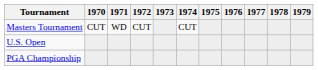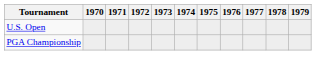 <table class="wikitable" style="font-size:95%;text-align:center;">
 <tr>
 <th>Tournament</th>
 <th>1970</th>
 <th>1971</th>
 <th>1972</th>
 <th>1973</th>
 <th>1974</th>
 <th>1975</th>
 <th>1976</th>
 <th>1977</th>
 <th>1978</th>
 <th>1979</th>
-</tr>
-<tr>
-<td align=left><a href='#'>Masters Tournament</a></td>
-<td>CUT</td>
-<td>WD</td>
-<td>CUT</td>
-<td style="background:#eeeeee;"></td>
-<td>CUT</td>
-<td style="background:#eeeeee;"></td>
-<td style="background:#eeeeee;"></td>
-<td style="background:#eeeeee;"></td>
-<td style="background:#eeeeee;"></td>
-<td style="background:#eeeeee;"></td>
 </tr>
 <tr>
 <td align=left><a href='#'>U.S. Open</a></td>
 <td style="background:#eeeeee;"></td>
 <td style="background:#eeeeee;"></td>
 <td style="background:#eeeeee;"></td>
 <td style="background:#eeeeee;"></td>
 <td style="background:#eeeeee;"></td>
 <td style="background:#eeeeee;"></td>
 <td style="background:#eeeeee;"></td>
 <td style="background:#eeeeee;"></td>
 <td style="background:#eeeeee;"></td>
 <td style="background:#eeeeee;"></td>
 </tr>
 <tr>
 <td align=left><a href='#'>PGA Championship</a></td>
 <td style="background:#eeeeee;"></td>
 <td style="background:#eeeeee;"></td>
 <td style="background:#eeeeee;"></td>
 <td style="background:#eeeeee;"></td>
 <td style="background:#eeeeee;"></td>
 <td style="background:#eeeeee;"></td>
 <td style="background:#eeeeee;"></td>
 <td style="background:#eeeeee;"></td>
 <td style="background:#eeeeee;"></td>
 <td style="background:#eeeeee;"></td>
 </tr>
 </table>
